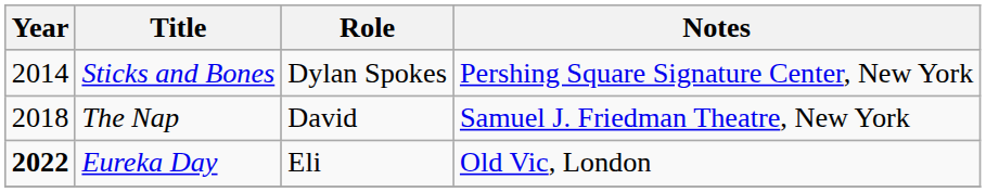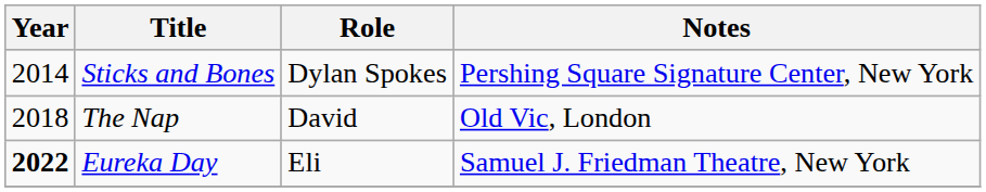 <table class="wikitable sortable">
 <tr>
 <th>Year</th>
 <th>Title</th>
 <th>Role</th>
 <th class="unsortable">Notes</th>
 </tr>
 <tr>
 <td>2014</td>
 <td><em><a href='#'>Sticks and Bones</a></em></td>
 <td>Dylan Spokes</td>
 <td><a href='#'>Pershing Square Signature Center</a>, New York</td>
 </tr>
 <tr>
 <td>2018</td>
 <td><em>The Nap</em></td>
 <td>David</td>
-<td><a href='#'>Samuel J. Friedman Theatre</a>, New York</td>
+<td><a href='#'>Old Vic</a>, London</td>
 </tr>
 <tr>
 <td><strong>2022</strong></td>
 <td><em><a href='#'>Eureka Day</a></em></td>
 <td>Eli</td>
-<td><a href='#'>Old Vic</a>, London</td>
+<td><a href='#'>Samuel J. Friedman Theatre</a>, New York</td>
 </tr>
 <tr>
 </tr>
 </table>
